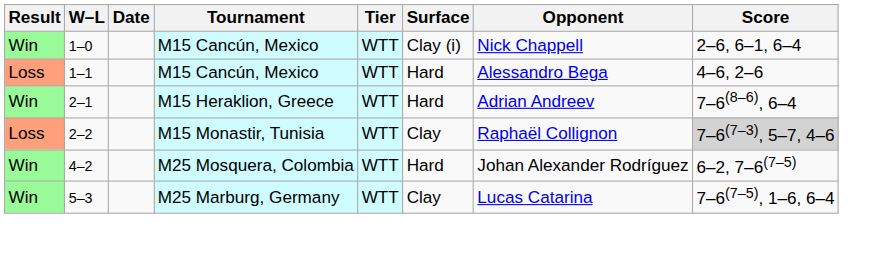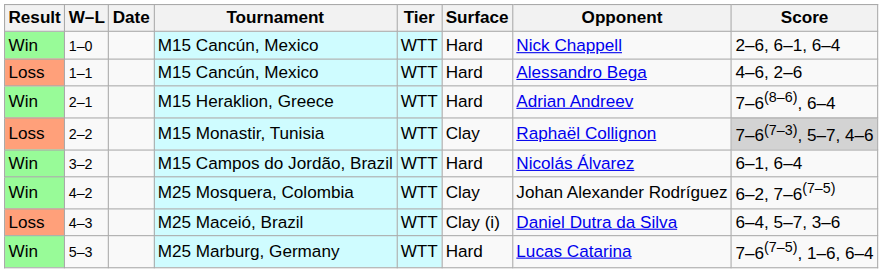 <table class="sortable wikitable">
 <tr>
 <th>Result</th>
 <th class="unsortable">W–L</th>
 <th>Date</th>
 <th>Tournament</th>
 <th>Tier</th>
 <th>Surface</th>
 <th>Opponent</th>
 <th class="unsortable">Score</th>
 </tr>
 <tr>
 <td bgcolor=98FB98>Win</td>
 <td><small>1–0</small></td>
 <td></td>
 <td style="background:#cffcff;">M15 Cancún, Mexico</td>
 <td style="background:#cffcff;">WTT</td>
-<td>Clay (i)</td>
+<td>Hard</td>
 <td> <a href='#'>Nick Chappell</a></td>
 <td>2–6, 6–1, 6–4</td>
 </tr>
 <tr>
 <td bgcolor=FFA07A>Loss</td>
 <td><small>1–1</small></td>
 <td></td>
 <td style="background:#cffcff;">M15 Cancún, Mexico</td>
 <td style="background:#cffcff;">WTT</td>
 <td>Hard</td>
 <td> <a href='#'>Alessandro Bega</a></td>
 <td>4–6, 2–6</td>
 </tr>
 <tr>
 <td bgcolor=98FB98>Win</td>
 <td><small>2–1</small></td>
 <td></td>
 <td style="background:#cffcff;">M15 Heraklion, Greece</td>
 <td style="background:#cffcff;">WTT</td>
 <td>Hard</td>
 <td> <a href='#'>Adrian Andreev</a></td>
 <td>7–6<sup>(8–6)</sup>, 6–4</td>
 </tr>
 <tr>
 <td bgcolor=FFA07A>Loss</td>
 <td><small>2–2</small></td>
 <td></td>
 <td style="background:#cffcff;">M15 Monastir, Tunisia</td>
 <td style="background:#cffcff;">WTT</td>
 <td>Clay</td>
 <td> <a href='#'>Raphaël Collignon</a></td>
 <td style="background: lightgrey;">7–6<sup>(7–3)</sup>, 5–7, 4–6</td>
 </tr>
 <tr>
 <td bgcolor=98FB98>Win</td>
+<td><small>3–2</small></td>
+<td></td>
+<td style="background:#cffcff;">M15 Campos do Jordão, Brazil</td>
+<td style="background:#cffcff;">WTT</td>
+<td>Hard</td>
+<td> <a href='#'>Nicolás Álvarez</a></td>
+<td>6–1, 6–4</td>
+</tr>
+<tr>
+<td bgcolor=98FB98>Win</td>
 <td><small>4–2</small></td>
 <td></td>
 <td style="background:#cffcff;">M25 Mosquera, Colombia</td>
 <td style="background:#cffcff;">WTT</td>
-<td>Hard</td>
+<td>Clay</td>
 <td> Johan Alexander Rodríguez</td>
 <td>6–2, 7–6<sup>(7–5)</sup></td>
+</tr>
+<tr>
+<td bgcolor=FFA07A>Loss</td>
+<td><small>4–3</small></td>
+<td></td>
+<td style="background:#cffcff;">M25 Maceió, Brazil</td>
+<td style="background:#cffcff;">WTT</td>
+<td>Clay (i)</td>
+<td> <a href='#'>Daniel Dutra da Silva</a></td>
+<td>6–4, 5–7, 3–6</td>
 </tr>
 <tr>
 <td bgcolor=98FB98>Win</td>
 <td><small>5–3</small></td>
 <td></td>
 <td style="background:#cffcff;">M25 Marburg, Germany</td>
 <td style="background:#cffcff;">WTT</td>
-<td>Clay</td>
+<td>Hard</td>
 <td> <a href='#'>Lucas Catarina</a></td>
 <td>7–6<sup>(7–5)</sup>, 1–6, 6–4</td>
 </tr>
 </table>
